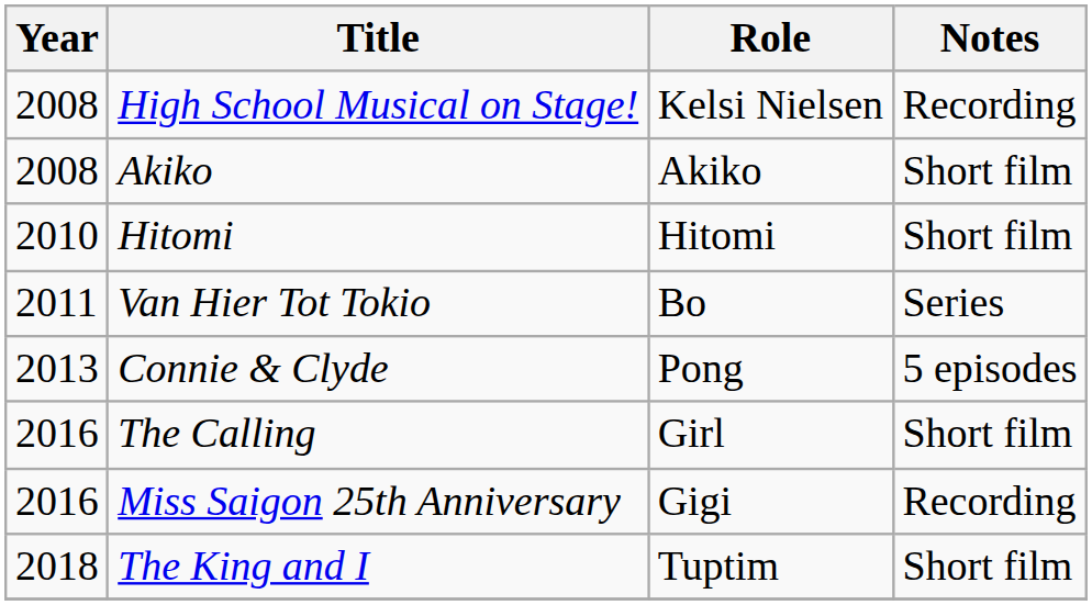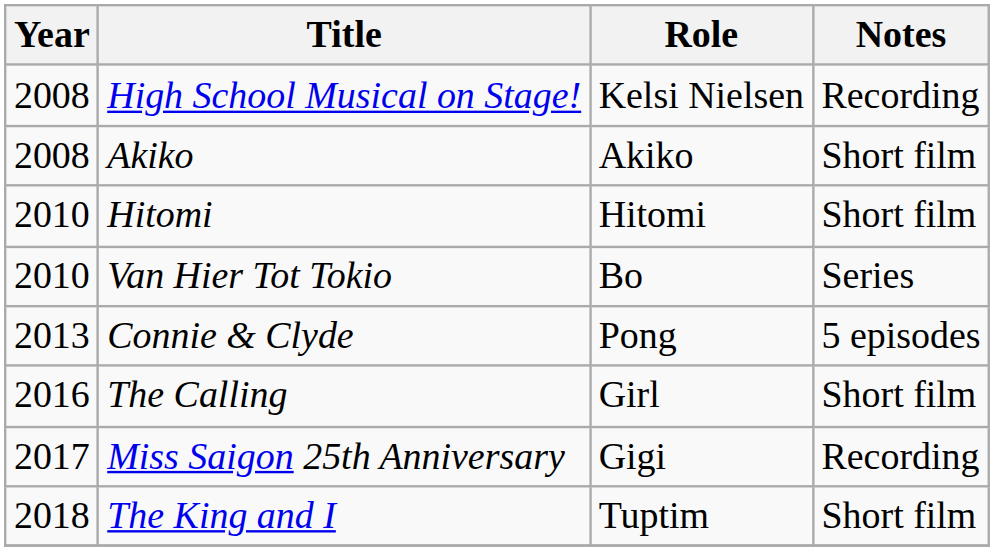 <table class="wikitable sortable">
 <tr>
 <th>Year</th>
 <th>Title</th>
 <th>Role</th>
 <th class="unsortable">Notes</th>
 </tr>
 <tr>
 <td>2008</td>
 <td><em><a href='#'>High School Musical on Stage!</a></em></td>
 <td>Kelsi Nielsen</td>
 <td>Recording</td>
 </tr>
 <tr>
 <td>2008</td>
 <td><em>Akiko</em></td>
 <td>Akiko</td>
 <td>Short film</td>
 </tr>
 <tr>
 <td>2010</td>
 <td><em>Hitomi</em></td>
 <td>Hitomi</td>
 <td>Short film</td>
 </tr>
 <tr>
-<td>2011</td>
+<td>2010</td>
 <td><em>Van Hier Tot Tokio</em></td>
 <td>Bo</td>
 <td>Series</td>
 </tr>
 <tr>
 <td>2013</td>
 <td><em>Connie & Clyde</em></td>
 <td>Pong</td>
 <td>5 episodes</td>
 </tr>
 <tr>
 <td>2016</td>
 <td><em>The Calling</em></td>
 <td>Girl</td>
 <td>Short film</td>
 </tr>
 <tr>
-<td>2016</td>
+<td>2017</td>
 <td><em><a href='#'>Miss Saigon</a> 25th Anniversary</em></td>
 <td>Gigi</td>
 <td>Recording</td>
 </tr>
 <tr>
 <td>2018</td>
 <td><em><a href='#'>The King and I</a></em></td>
 <td>Tuptim</td>
 <td>Short film</td>
 </tr>
 <tr>
 </tr>
 </table>
